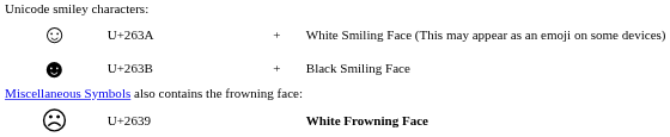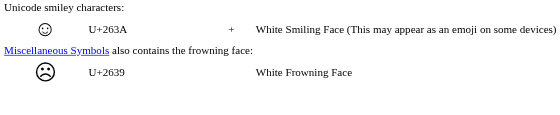 <table>
 <tr>
 <td colspan="3">Unicode smiley characters:</td>
 </tr>
 <tr>
 <td style="text-align:center;font-size:200%;">☺</td>
 <td>U+263A</td>
 <td>+</td>
 <td>White Smiling Face (This may appear as an emoji on some devices)</td>
 </tr>
 <tr>
-<td style="text-align:center;font-size:200%;">☻</td>
-<td>U+263B</td>
-<td>+</td>
-<td>Black Smiling Face</td>
-</tr>
-<tr>
 <td colspan="3"><a href='#'>Miscellaneous Symbols</a> also contains the frowning face:</td>
 </tr>
 <tr>
 <td style="text-align:center;font-size:200%;">☹</td>
 <td>U+2639</td>
 <td></td>
-<td><strong>White Frowning Face</strong></td>
+<td>White Frowning Face</td>
 </tr>
 </table>
